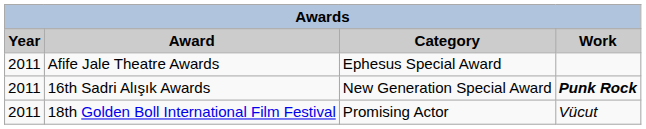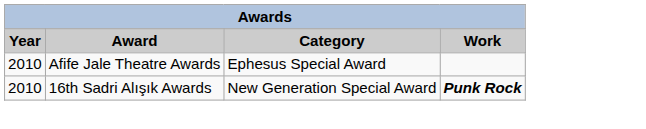 <table class="wikitable" style="font-size:90%">
 <tr>
 <th colspan=4 style="background:LightSteelBlue">Awards</th>
 </tr>
 <tr>
 <th style="background:#CCCCCC">Year</th>
 <th style="background:#CCCCCC">Award</th>
 <th style="background:#CCCCCC">Category</th>
 <th style="background:#CCCCCC">Work</th>
 </tr>
 <tr>
-<td>2011</td>
+<td>2010</td>
 <td>Afife Jale Theatre Awards</td>
 <td>Ephesus Special Award</td>
 <td></td>
 </tr>
 <tr>
-<td>2011</td>
+<td>2010</td>
 <td>16th Sadri Alışık Awards</td>
 <td>New Generation Special Award</td>
 <td><strong><em>Punk Rock</em></strong></td>
 </tr>
-<tr>
-<td>2011</td>
-<td>18th <a href='#'>Golden Boll International Film Festival</a></td>
-<td>Promising Actor</td>
-<td><em>Vücut</em></td>
-</tr>
 </table>
